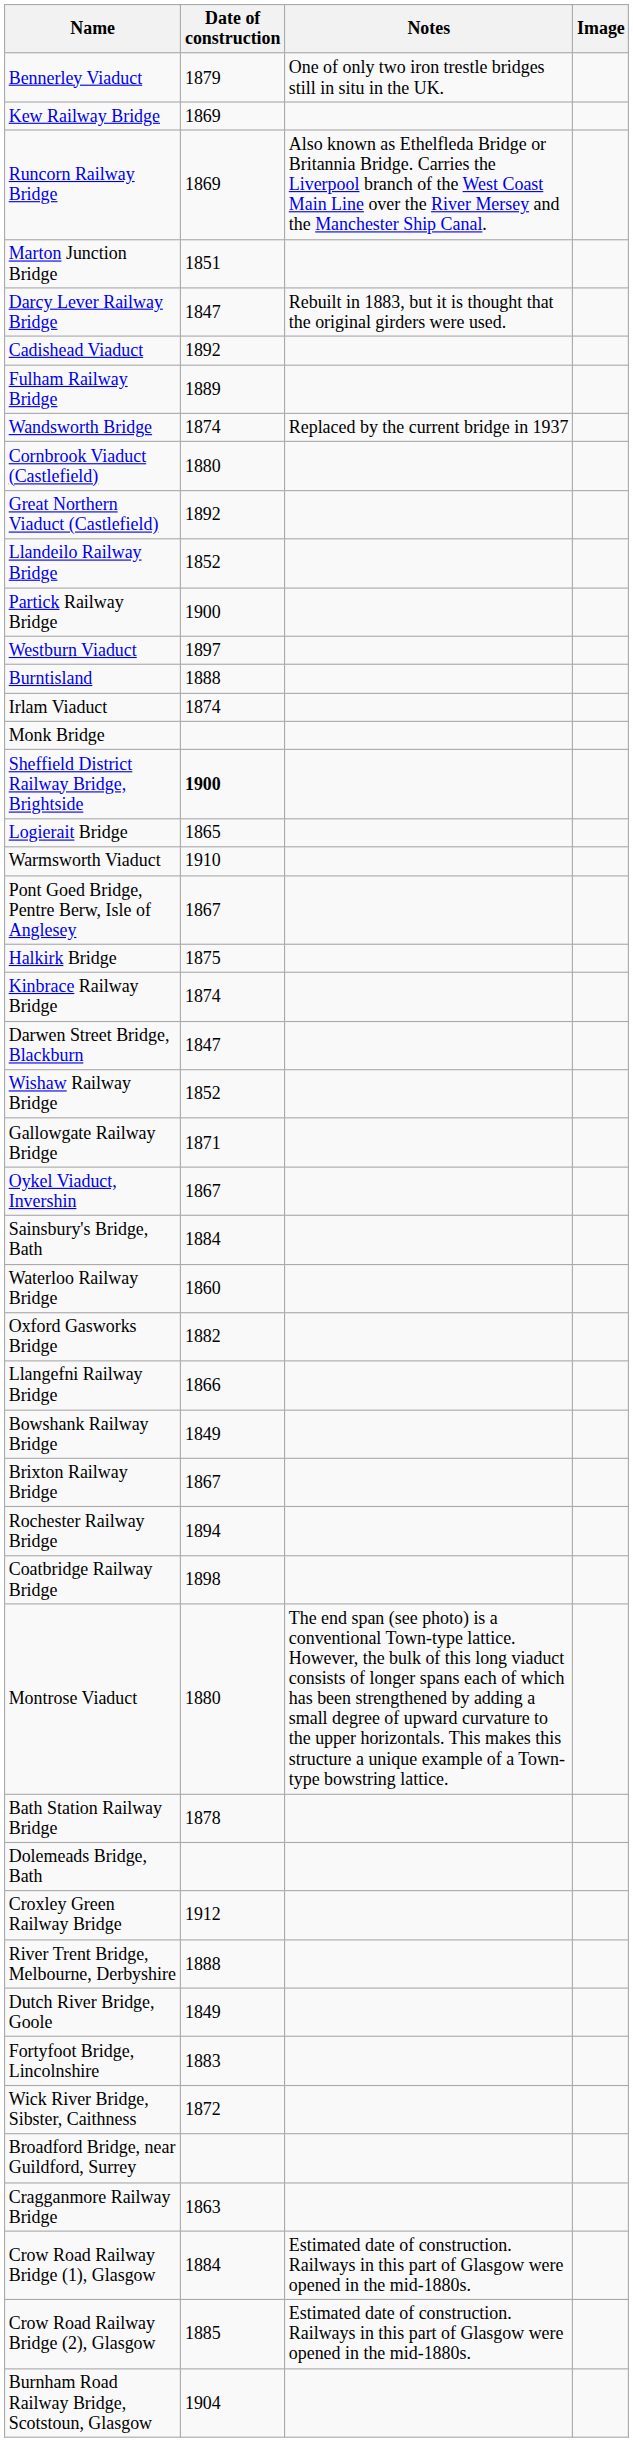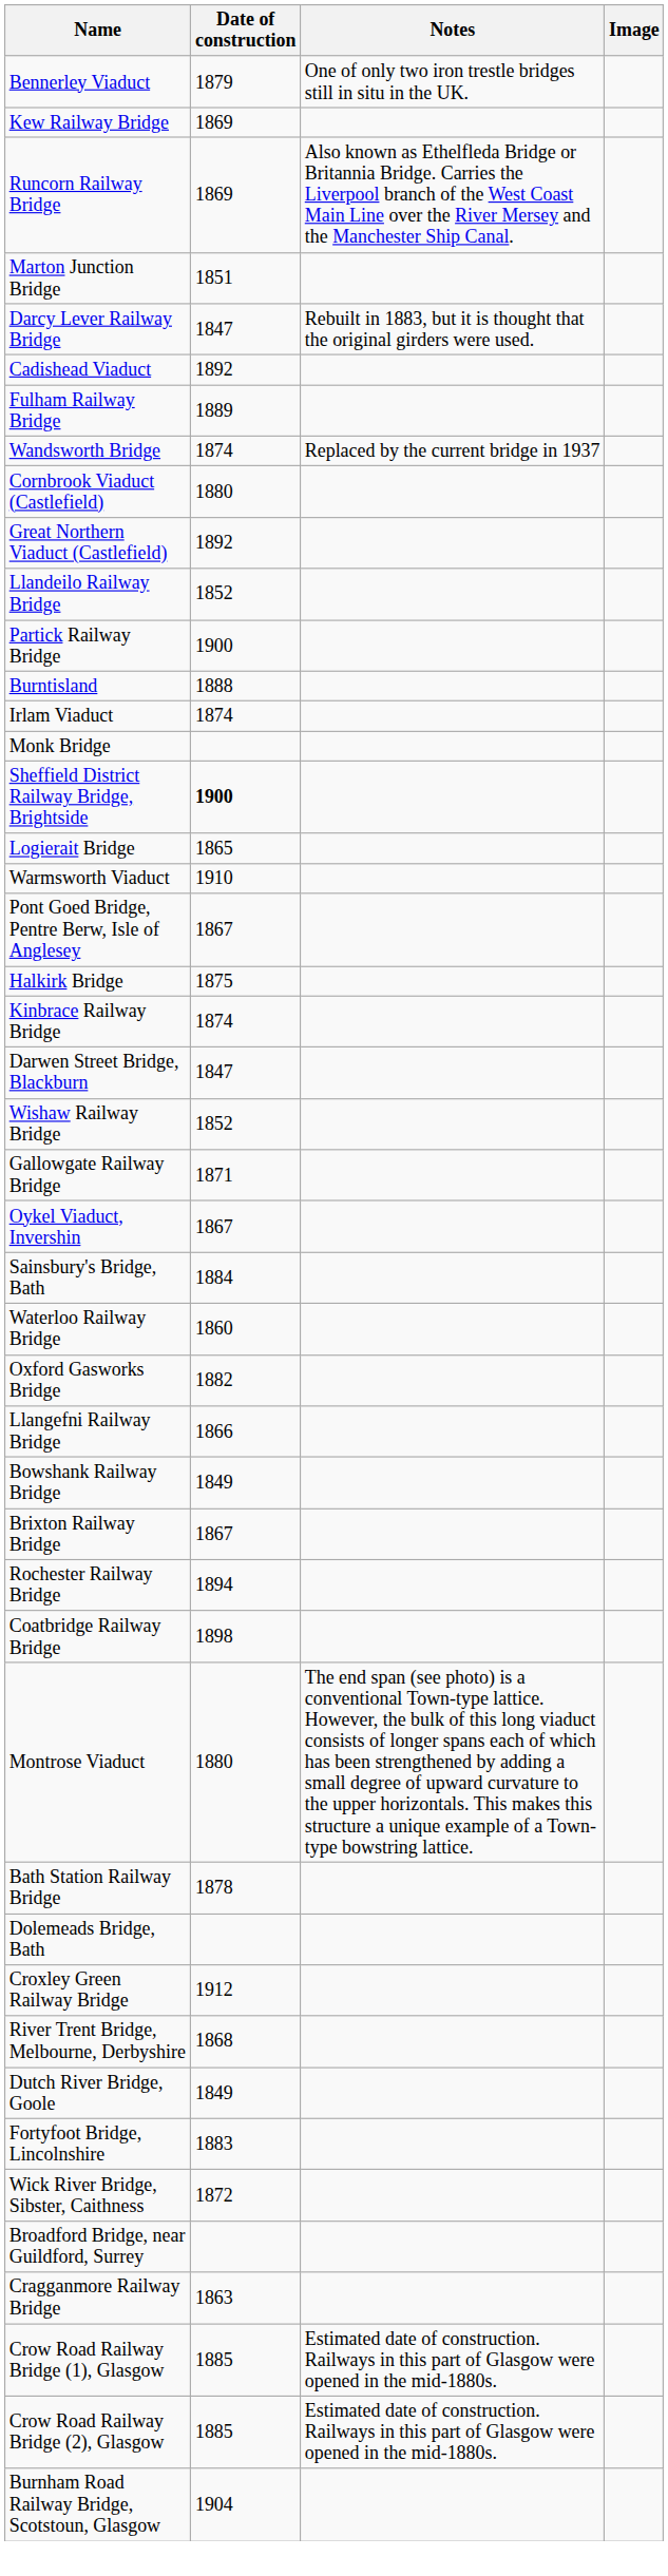 <table class="wikitable sortable">
 <tr>
 <th width=150pt>Name</th>
 <th>Date of<br>construction</th>
 <th width=250pt>Notes</th>
 <th>Image</th>
 </tr>
 <tr>
 <td><a href='#'>Bennerley Viaduct</a></td>
 <td>1879</td>
 <td>One of only two iron trestle bridges still in situ in the UK.</td>
 <td></td>
 </tr>
 <tr>
 <td><a href='#'>Kew Railway Bridge</a></td>
 <td>1869</td>
 <td></td>
 <td></td>
 </tr>
 <tr>
 <td><a href='#'>Runcorn Railway Bridge</a></td>
 <td>1869</td>
 <td>Also known as Ethelfleda Bridge or Britannia Bridge. Carries the <a href='#'>Liverpool</a> branch of the <a href='#'>West Coast Main Line</a> over the <a href='#'>River Mersey</a> and the <a href='#'>Manchester Ship Canal</a>.</td>
 <td></td>
 </tr>
 <tr>
 <td><a href='#'>Marton</a> Junction Bridge</td>
 <td>1851</td>
 <td></td>
 <td></td>
 </tr>
 <tr>
 <td><a href='#'>Darcy Lever Railway Bridge</a></td>
 <td>1847</td>
 <td>Rebuilt in 1883, but it is thought that the original girders were used.</td>
 <td></td>
 </tr>
 <tr>
 <td><a href='#'>Cadishead Viaduct</a></td>
 <td>1892</td>
 <td></td>
 <td></td>
 </tr>
 <tr>
 <td><a href='#'>Fulham Railway Bridge</a></td>
 <td>1889</td>
 <td></td>
 <td></td>
 </tr>
 <tr>
 <td><a href='#'>Wandsworth Bridge</a></td>
 <td>1874</td>
 <td>Replaced by the current bridge in 1937</td>
 <td></td>
 </tr>
 <tr>
 <td><a href='#'>Cornbrook Viaduct (Castlefield)</a></td>
 <td>1880</td>
 <td></td>
 <td></td>
 </tr>
 <tr>
 <td><a href='#'>Great Northern Viaduct (Castlefield)</a></td>
 <td>1892</td>
 <td></td>
 <td></td>
 </tr>
 <tr>
 <td><a href='#'>Llandeilo Railway Bridge</a></td>
 <td>1852</td>
 <td></td>
 <td></td>
 </tr>
 <tr>
 <td><a href='#'>Partick</a> Railway Bridge</td>
 <td>1900</td>
-<td></td>
-<td></td>
-</tr>
-<tr>
-<td><a href='#'>Westburn Viaduct</a></td>
-<td>1897</td>
 <td></td>
 <td></td>
 </tr>
 <tr>
 <td><a href='#'>Burntisland</a></td>
 <td>1888</td>
 <td></td>
 <td></td>
 </tr>
 <tr>
 <td>Irlam Viaduct</td>
 <td>1874</td>
 <td></td>
 <td></td>
 </tr>
 <tr>
 <td>Monk Bridge</td>
 <td></td>
 <td></td>
 <td></td>
 </tr>
 <tr>
 <td><a href='#'>Sheffield District Railway Bridge, Brightside</a></td>
 <td><strong>1900</strong></td>
 <td></td>
 <td></td>
 </tr>
 <tr>
 <td><a href='#'>Logierait</a> Bridge</td>
 <td>1865</td>
 <td></td>
 <td></td>
 </tr>
 <tr>
 <td>Warmsworth Viaduct</td>
 <td>1910</td>
 <td></td>
 <td></td>
 </tr>
 <tr>
 <td>Pont Goed Bridge, Pentre Berw, Isle of <a href='#'>Anglesey</a></td>
 <td>1867</td>
 <td></td>
 <td></td>
 </tr>
 <tr>
 <td><a href='#'>Halkirk</a> Bridge</td>
 <td>1875</td>
 <td></td>
 <td></td>
 </tr>
 <tr>
 <td><a href='#'>Kinbrace</a> Railway Bridge</td>
 <td>1874</td>
 <td></td>
 <td></td>
 </tr>
 <tr>
 <td>Darwen Street Bridge, <a href='#'>Blackburn</a></td>
 <td>1847</td>
 <td></td>
 <td></td>
 </tr>
 <tr>
 <td><a href='#'>Wishaw</a> Railway Bridge</td>
 <td>1852</td>
 <td></td>
 <td></td>
 </tr>
 <tr>
 <td>Gallowgate Railway Bridge</td>
 <td>1871</td>
 <td></td>
 <td></td>
 </tr>
 <tr>
 <td><a href='#'>Oykel Viaduct, Invershin</a></td>
 <td>1867</td>
 <td></td>
 <td></td>
 </tr>
 <tr>
 <td>Sainsbury's Bridge, Bath</td>
 <td>1884</td>
 <td></td>
 <td></td>
 </tr>
 <tr>
 <td>Waterloo Railway Bridge</td>
 <td>1860</td>
 <td></td>
 <td></td>
 </tr>
 <tr>
 <td>Oxford Gasworks Bridge</td>
 <td>1882</td>
 <td></td>
 <td></td>
 </tr>
 <tr>
 <td>Llangefni Railway Bridge</td>
 <td>1866</td>
 <td></td>
 <td></td>
 </tr>
 <tr>
 <td>Bowshank Railway Bridge</td>
 <td>1849</td>
 <td></td>
 <td></td>
 </tr>
 <tr>
 <td>Brixton Railway Bridge</td>
 <td>1867</td>
 <td></td>
 <td></td>
 </tr>
 <tr>
 <td>Rochester Railway Bridge</td>
 <td>1894</td>
 <td></td>
 <td></td>
 </tr>
 <tr>
 <td>Coatbridge Railway Bridge</td>
 <td>1898</td>
 <td></td>
 <td></td>
 </tr>
 <tr>
 <td>Montrose Viaduct</td>
 <td>1880</td>
 <td>The end span (see photo) is a conventional Town-type lattice. However, the bulk of this long viaduct consists of longer spans each of which has been strengthened by adding a small degree of upward curvature to the upper horizontals. This makes this structure a unique example of a Town-type bowstring lattice.</td>
 <td></td>
 </tr>
 <tr>
 <td>Bath Station Railway Bridge</td>
 <td>1878</td>
 <td></td>
 <td></td>
 </tr>
 <tr>
 <td>Dolemeads Bridge, Bath</td>
 <td></td>
 <td></td>
 <td></td>
 </tr>
 <tr>
 <td>Croxley Green Railway Bridge</td>
 <td>1912</td>
 <td></td>
 <td></td>
 </tr>
 <tr>
 <td>River Trent Bridge, Melbourne, Derbyshire</td>
-<td>1888</td>
+<td>1868</td>
 <td></td>
 <td></td>
 </tr>
 <tr>
 <td>Dutch River Bridge, Goole</td>
 <td>1849</td>
 <td></td>
 <td></td>
 </tr>
 <tr>
 <td>Fortyfoot Bridge, Lincolnshire</td>
 <td>1883</td>
 <td></td>
 <td></td>
 </tr>
 <tr>
 <td>Wick River Bridge, Sibster, Caithness</td>
 <td>1872</td>
 <td></td>
 <td></td>
 </tr>
 <tr>
 <td>Broadford Bridge, near Guildford, Surrey</td>
 <td></td>
 <td></td>
 <td></td>
 </tr>
 <tr>
 <td>Cragganmore Railway Bridge</td>
 <td>1863</td>
 <td></td>
 <td></td>
 </tr>
 <tr>
 <td>Crow Road Railway Bridge (1), Glasgow</td>
-<td>1884</td>
+<td>1885</td>
 <td>Estimated date of construction. Railways in this part of Glasgow were opened in the mid-1880s.</td>
 <td></td>
 </tr>
 <tr>
 <td>Crow Road Railway Bridge (2), Glasgow</td>
 <td>1885</td>
 <td>Estimated date of construction. Railways in this part of Glasgow were opened in the mid-1880s.</td>
 <td></td>
 </tr>
 <tr>
 <td>Burnham Road Railway Bridge, Scotstoun, Glasgow</td>
 <td>1904</td>
 <td></td>
 <td></td>
 </tr>
 </table>
